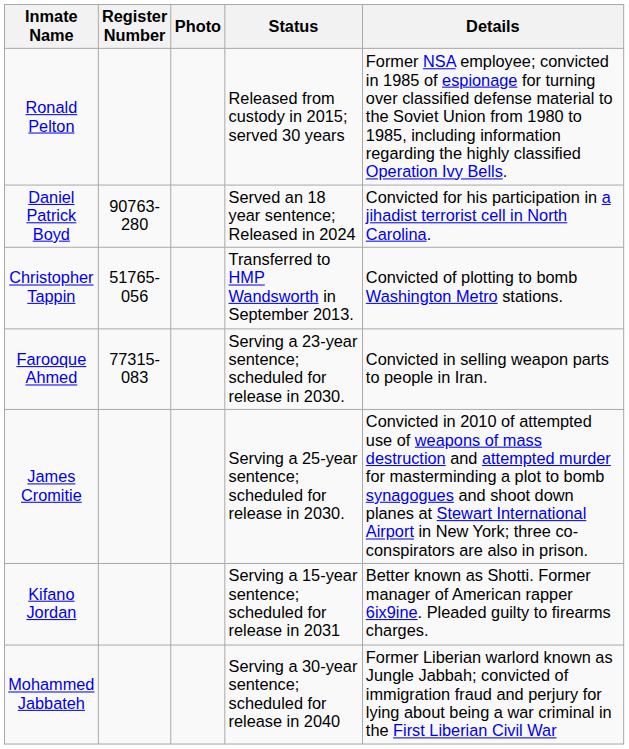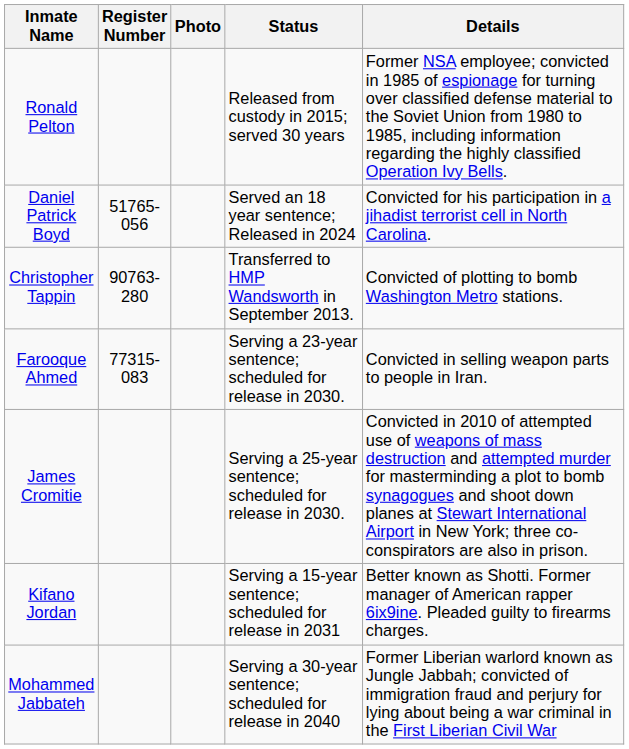 <table class="wikitable sortable">
 <tr>
 <th width=13%>Inmate Name</th>
 <th width=9%>Register Number</th>
 <th width=5%>Photo</th>
 <th width=24%>Status</th>
 <th width=54%>Details</th>
 </tr>
 <tr>
 <td align="center"><a href='#'>Ronald Pelton</a></td>
 <td align="center"></td>
 <td style="text-align:center;"></td>
 <td>Released from custody in 2015; served 30 years</td>
 <td>Former <a href='#'>NSA</a> employee; convicted in 1985 of <a href='#'>espionage</a> for turning over classified defense material to the Soviet Union from 1980 to 1985, including information regarding the highly classified <a href='#'>Operation Ivy Bells</a>.</td>
 </tr>
 <tr>
 <td align="center"><a href='#'>Daniel Patrick Boyd</a></td>
-<td align="center">90763-280</td>
+<td align="center">51765-056</td>
 <td></td>
 <td>Served an 18 year sentence; Released in 2024</td>
 <td>Convicted for his participation in <a href='#'>a jihadist terrorist cell in North Carolina</a>.</td>
 </tr>
 <tr>
 <td align="center"><a href='#'>Christopher Tappin</a></td>
-<td align="center">51765-056</td>
+<td align="center">90763-280</td>
 <td></td>
 <td>Transferred to <a href='#'>HMP Wandsworth</a> in September 2013.</td>
 <td>Convicted of plotting to bomb <a href='#'>Washington Metro</a> stations.</td>
 </tr>
 <tr>
 <td style="text-align:center;"><a href='#'>Farooque Ahmed</a></td>
 <td style="text-align:center;">77315-083</td>
 <td style="text-align:center;"></td>
 <td>Serving a 23-year sentence; scheduled for release in 2030.</td>
 <td>Convicted in selling weapon parts to people in Iran.</td>
 </tr>
 <tr>
 <td style="text-align:center;"><a href='#'>James Cromitie</a></td>
 <td style="text-align:center;"></td>
 <td style="text-align:center;"></td>
 <td>Serving a 25-year sentence; scheduled for release in 2030.</td>
 <td>Convicted in 2010 of attempted use of <a href='#'>weapons of mass destruction</a> and <a href='#'>attempted murder</a> for masterminding a plot to bomb <a href='#'>synagogues</a> and shoot down planes at <a href='#'>Stewart International Airport</a> in New York; three co-conspirators are also in prison.</td>
 </tr>
 <tr>
 <td style="text-align:center;"><a href='#'>Kifano Jordan</a></td>
 <td style="text-align:center;"></td>
 <td style="text-align:center;"></td>
 <td>Serving a 15-year sentence; scheduled for release in 2031</td>
 <td>Better known as Shotti. Former manager of American rapper <a href='#'>6ix9ine</a>. Pleaded guilty to firearms charges.</td>
 </tr>
 <tr>
 <td style="text-align:center;"><a href='#'>Mohammed Jabbateh</a></td>
 <td style="text-align:center;"></td>
 <td style="text-align:center;"></td>
 <td>Serving a 30-year sentence; scheduled for release in 2040</td>
 <td>Former Liberian warlord known as Jungle Jabbah; convicted of immigration fraud and perjury for lying about being a war criminal in the <a href='#'>First Liberian Civil War</a></td>
 </tr>
 </table>
